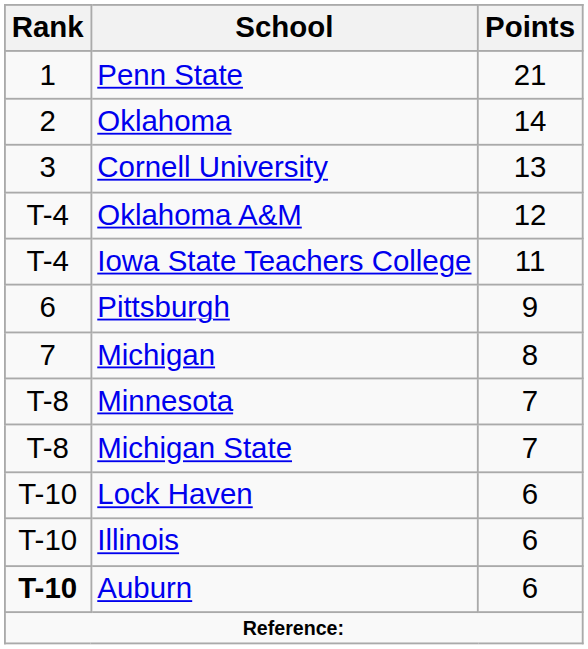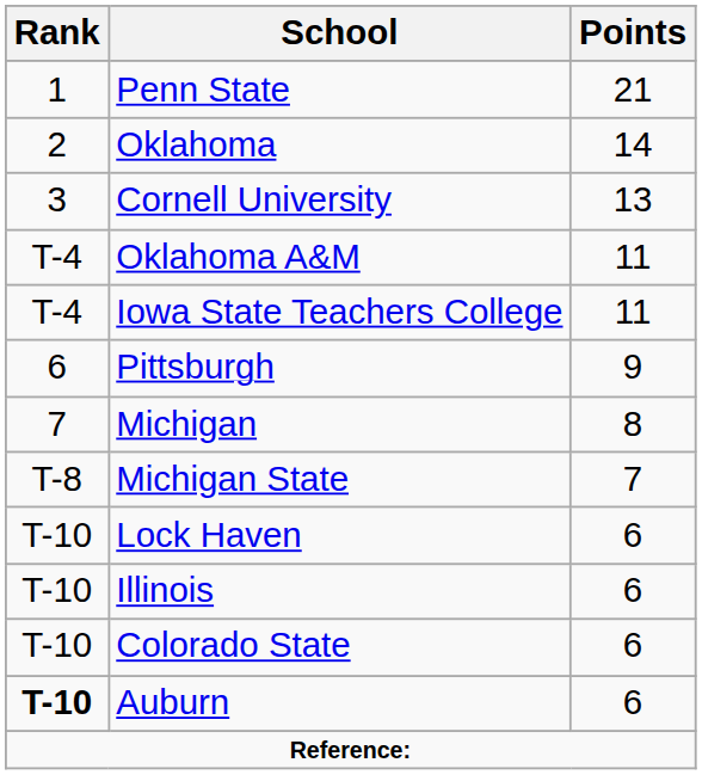 <table class="wikitable" style="text-align:center">
 <tr>
 <th>Rank</th>
 <th>School</th>
 <th>Points</th>
 </tr>
 <tr>
 <td>1</td>
 <td align=left><a href='#'>Penn State</a></td>
 <td>21</td>
 </tr>
 <tr>
 <td>2</td>
 <td align=left><a href='#'>Oklahoma</a></td>
 <td>14</td>
 </tr>
 <tr>
 <td>3</td>
 <td align=left><a href='#'>Cornell University</a></td>
 <td>13</td>
 </tr>
 <tr>
 <td>T-4</td>
 <td align=left><a href='#'>Oklahoma A&M</a></td>
-<td>12</td>
+<td>11</td>
 </tr>
 <tr>
 <td>T-4</td>
 <td align=left><a href='#'>Iowa State Teachers College</a></td>
 <td>11</td>
 </tr>
 <tr>
 <td>6</td>
 <td align=left><a href='#'>Pittsburgh</a></td>
 <td>9</td>
 </tr>
 <tr>
 <td>7</td>
 <td align=left><a href='#'>Michigan</a></td>
 <td>8</td>
 </tr>
 <tr>
 <td>T-8</td>
-<td align=left><a href='#'>Minnesota</a></td>
-<td>7</td>
-</tr>
-<tr>
-<td>T-8</td>
 <td align=left><a href='#'>Michigan State</a></td>
 <td>7</td>
 </tr>
 <tr>
 <td>T-10</td>
 <td align=left><a href='#'>Lock Haven</a></td>
 <td>6</td>
 </tr>
 <tr>
 <td>T-10</td>
 <td align=left><a href='#'>Illinois</a></td>
 <td>6</td>
 </tr>
 <tr>
+<td>T-10</td>
+<td align=left><a href='#'>Colorado State</a></td>
+<td>6</td>
+</tr>
+<tr>
 <td><strong>T-10</strong></td>
 <td align=left><a href='#'>Auburn</a></td>
 <td>6</td>
 </tr>
 <tr>
 <td colspan="3"  style="font-size:8pt; text-align:center;"><strong>Reference:</strong></td>
 </tr>
 </table>
